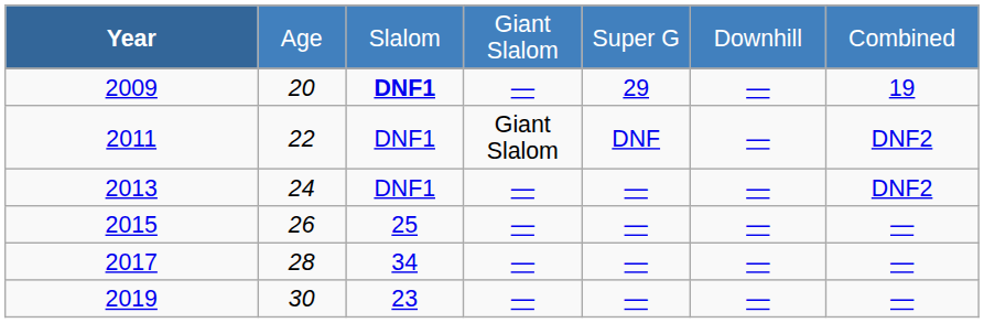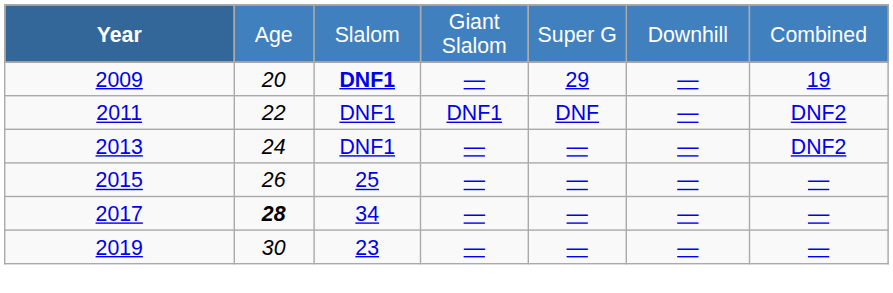 <table class="wikitable" style="font-size:95%; text-align:center; border:grey solid 1px; border-collapse:collapse;" width="50%">
 <tr style="background-color:#369; color:white;">
 <td rowspan="2" colspan="1" width="15%"><strong>Year</strong></td>
 </tr>
 <tr style="background-color:#4180be; color:white;">
 <td width="5%">Age</td>
 <td width="5%">Slalom</td>
 <td width="5%">Giant<br>Slalom</td>
 <td width="5%">Super G</td>
 <td width="5%">Downhill</td>
 <td width="5%">Combined</td>
 </tr>
 <tr style="background-color:#8CB2D8; color:white;">
 </tr>
 <tr>
 <td><a href='#'>2009</a></td>
 <td><em>20</em></td>
 <td><strong><a href='#'>DNF1</a></strong></td>
 <td><a href='#'>—</a></td>
 <td><a href='#'>29</a></td>
 <td><a href='#'>—</a></td>
 <td><a href='#'>19</a></td>
 </tr>
 <tr>
 <td><a href='#'>2011</a></td>
 <td><em>22</em></td>
 <td><a href='#'>DNF1</a></td>
-<td width="5%">Giant<br>Slalom</td>
+<td><a href='#'>DNF1</a></td>
 <td><a href='#'>DNF</a></td>
 <td><a href='#'>—</a></td>
 <td><a href='#'>DNF2</a></td>
 </tr>
 <tr>
 <td><a href='#'>2013</a></td>
 <td><em>24</em></td>
 <td><a href='#'>DNF1</a></td>
 <td><a href='#'>—</a></td>
 <td><a href='#'>—</a></td>
 <td><a href='#'>—</a></td>
 <td><a href='#'>DNF2</a></td>
 </tr>
 <tr>
 <td><a href='#'>2015</a></td>
 <td><em>26</em></td>
 <td><a href='#'>25</a></td>
 <td><a href='#'>—</a></td>
 <td><a href='#'>—</a></td>
 <td><a href='#'>—</a></td>
 <td><a href='#'>—</a></td>
 </tr>
 <tr>
 <td><a href='#'>2017</a></td>
-<td><em>28</em></td>
+<td><strong><em>28</em></strong></td>
 <td><a href='#'>34</a></td>
 <td><a href='#'>—</a></td>
 <td><a href='#'>—</a></td>
 <td><a href='#'>—</a></td>
 <td><a href='#'>—</a></td>
 </tr>
 <tr>
 <td><a href='#'>2019</a></td>
 <td><em>30</em></td>
 <td><a href='#'>23</a></td>
 <td><a href='#'>—</a></td>
 <td><a href='#'>—</a></td>
 <td><a href='#'>—</a></td>
 <td><a href='#'>—</a></td>
 </tr>
 </table>
